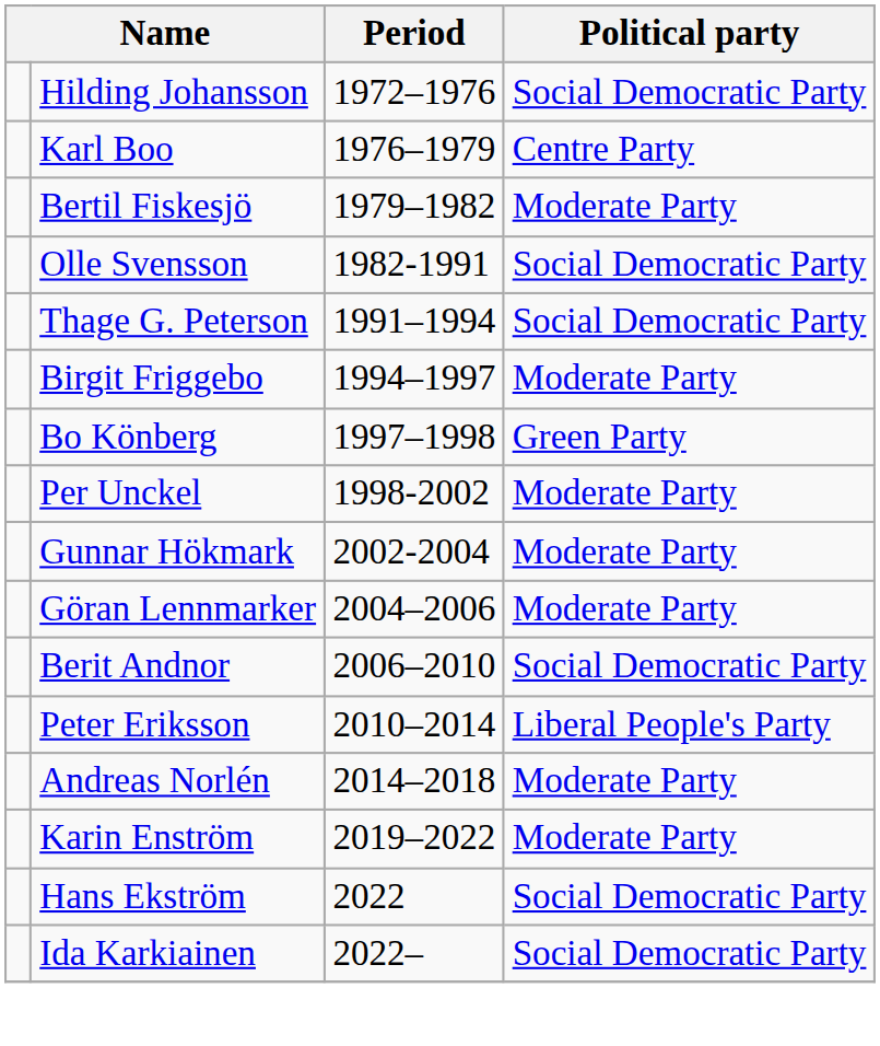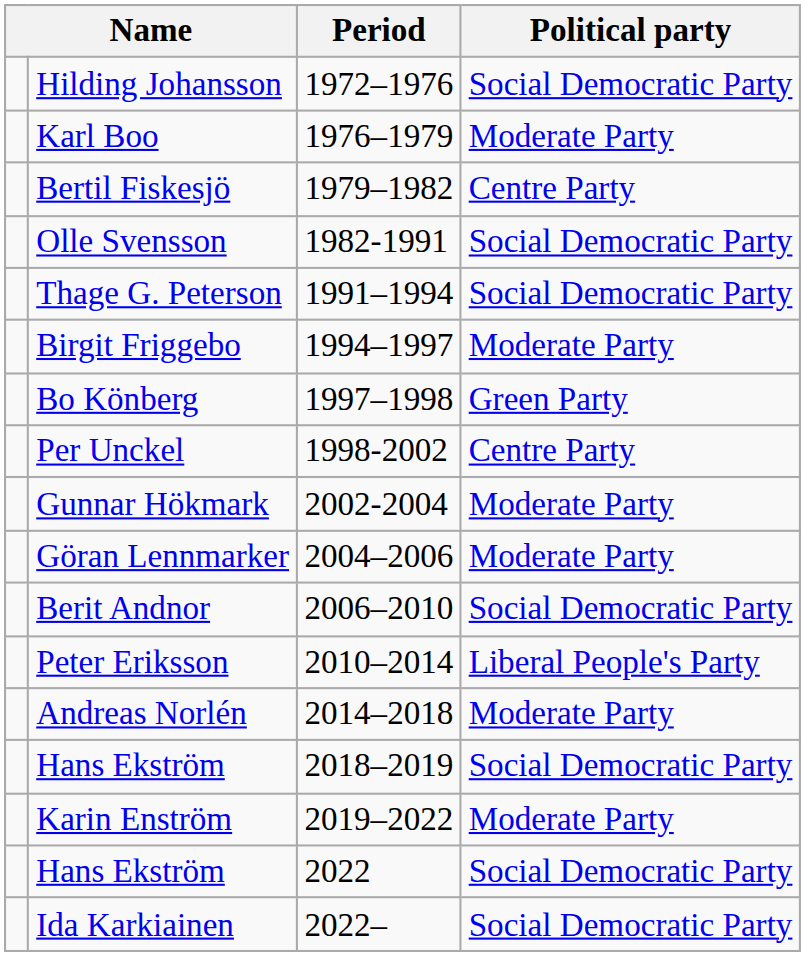 <table class="wikitable">
 <tr>
 <th colspan="2">Name</th>
 <th>Period</th>
 <th>Political party</th>
 </tr>
 <tr>
 <td bgcolor=> </td>
 <td><a href='#'>Hilding Johansson</a></td>
 <td>1972–1976</td>
 <td><a href='#'>Social Democratic Party</a></td>
 </tr>
 <tr>
 <td bgcolor=> </td>
 <td><a href='#'>Karl Boo</a></td>
 <td>1976–1979</td>
-<td><a href='#'>Centre Party</a></td>
+<td><a href='#'>Moderate Party</a></td>
 </tr>
 <tr>
 <td bgcolor=> </td>
 <td><a href='#'>Bertil Fiskesjö</a></td>
 <td>1979–1982</td>
-<td><a href='#'>Moderate Party</a></td>
+<td><a href='#'>Centre Party</a></td>
 </tr>
 <tr>
 <td bgcolor=> </td>
 <td><a href='#'>Olle Svensson</a></td>
 <td>1982-1991</td>
 <td><a href='#'>Social Democratic Party</a></td>
 </tr>
 <tr>
 <td bgcolor=> </td>
 <td><a href='#'>Thage G. Peterson</a></td>
 <td>1991–1994</td>
 <td><a href='#'>Social Democratic Party</a></td>
 </tr>
 <tr>
 <td bgcolor=> </td>
 <td><a href='#'>Birgit Friggebo</a></td>
 <td>1994–1997</td>
 <td><a href='#'>Moderate Party</a></td>
 </tr>
 <tr>
 <td bgcolor=> </td>
 <td><a href='#'>Bo Könberg</a></td>
 <td>1997–1998</td>
 <td><a href='#'>Green Party</a></td>
 </tr>
 <tr>
 <td bgcolor=> </td>
 <td><a href='#'>Per Unckel</a></td>
 <td>1998-2002</td>
-<td><a href='#'>Moderate Party</a></td>
+<td><a href='#'>Centre Party</a></td>
 </tr>
 <tr>
 <td bgcolor=> </td>
 <td><a href='#'>Gunnar Hökmark</a></td>
 <td>2002-2004</td>
 <td><a href='#'>Moderate Party</a></td>
 </tr>
 <tr>
 <td bgcolor=> </td>
 <td><a href='#'>Göran Lennmarker</a></td>
 <td>2004–2006</td>
 <td><a href='#'>Moderate Party</a></td>
 </tr>
 <tr>
 <td bgcolor=> </td>
 <td><a href='#'>Berit Andnor</a></td>
 <td>2006–2010</td>
 <td><a href='#'>Social Democratic Party</a></td>
 </tr>
 <tr>
 <td bgcolor=> </td>
 <td><a href='#'>Peter Eriksson</a></td>
 <td>2010–2014</td>
 <td><a href='#'>Liberal People's Party</a></td>
 </tr>
 <tr>
 <td bgcolor=> </td>
 <td><a href='#'>Andreas Norlén</a></td>
 <td>2014–2018</td>
 <td><a href='#'>Moderate Party</a></td>
 </tr>
 <tr>
 <td bgcolor=> </td>
+<td><a href='#'>Hans Ekström</a></td>
+<td>2018–2019</td>
+<td><a href='#'>Social Democratic Party</a></td>
+</tr>
+<tr>
+<td bgcolor=> </td>
 <td><a href='#'>Karin Enström</a></td>
 <td>2019–2022</td>
 <td><a href='#'>Moderate Party</a></td>
 </tr>
 <tr>
 <td bgcolor=> </td>
 <td><a href='#'>Hans Ekström</a></td>
 <td>2022</td>
 <td><a href='#'>Social Democratic Party</a></td>
 </tr>
 <tr>
 <td bgcolor=> </td>
 <td><a href='#'>Ida Karkiainen</a></td>
 <td>2022–</td>
 <td><a href='#'>Social Democratic Party</a></td>
 </tr>
 <tr>
 </tr>
 </table>
